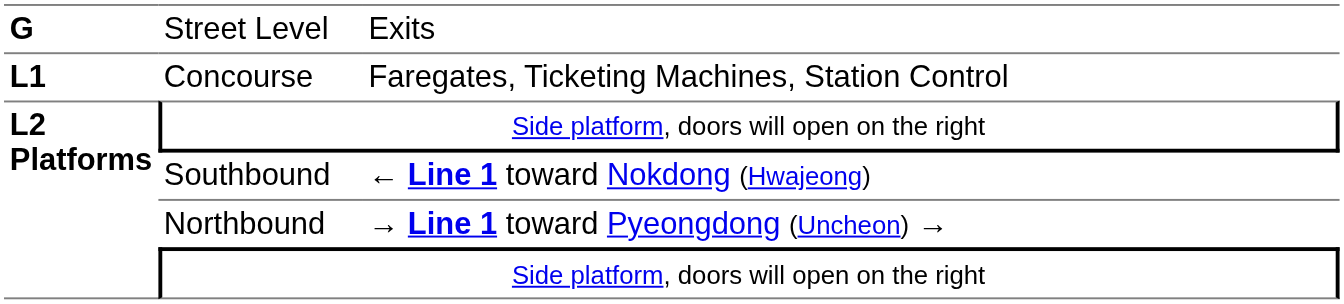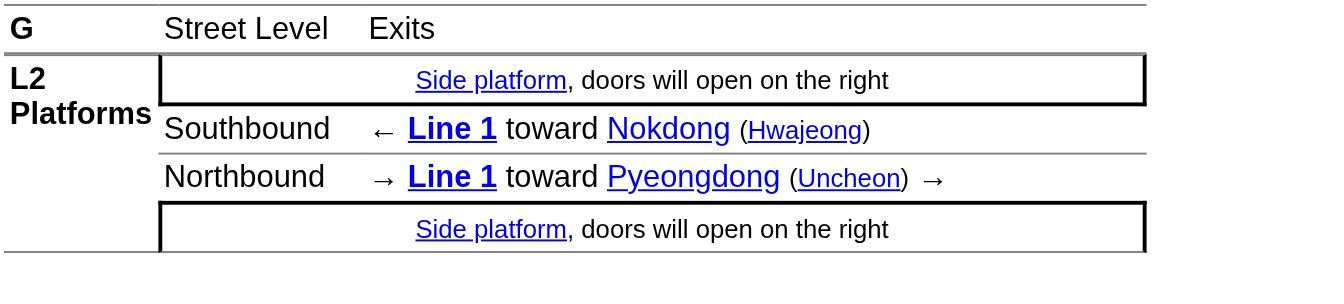 <table table border=0 cellspacing=0 cellpadding=3>
 <tr>
 <td style="border-top:solid 1px gray;border-bottom:solid 1px gray;" width=50 valign=top><strong>G</strong></td>
 <td style="border-top:solid 1px gray;border-bottom:solid 1px gray;" width=100 valign=top>Street Level</td>
 <td style="border-top:solid 1px gray;border-bottom:solid 1px gray;" width=400 valign=top>Exits</td>
-</tr>
-<tr>
-<td style="border-bottom:solid 0 gray;" width=50 valign=top><strong>L1</strong></td>
-<td style="border-bottom:solid 0 gray;" width=100 valign=top>Concourse</td>
-<td style="border-bottom:solid 0 gray;" width=500 valign=top>Faregates, Ticketing Machines, Station Control</td>
 </tr>
 <tr>
 <td style="border-top:solid 1px gray;border-bottom:solid 1px gray;" rowspan=4 valign=top><strong>L2<br>Platforms</strong></td>
 <td style="border-top:solid 1px gray;border-right:solid 2px black;border-left:solid 2px black;border-bottom:solid 2px black;text-align:center;" colspan=2><small><a href='#'>Side platform</a>, doors will open on the right</small></td>
 </tr>
 <tr>
 <td style="border-bottom:solid 1px gray;">Southbound</td>
 <td style="border-bottom:solid 1px gray;">← <a href='#'><span><span><strong>Line 1</strong></span></span></a> toward <a href='#'>Nokdong</a> <small>(<a href='#'>Hwajeong</a>)</small></td>
 </tr>
 <tr>
 <td>Northbound</td>
 <td><span>→</span> <a href='#'><span><span><strong>Line 1</strong></span></span></a> toward <a href='#'>Pyeongdong</a> <small>(<a href='#'>Uncheon</a>)</small> →</td>
 </tr>
 <tr>
 <td style="border-top:solid 2px black;border-right:solid 2px black;border-left:solid 2px black;border-bottom:solid 1px gray;text-align:center;" colspan=2><small><a href='#'>Side platform</a>, doors will open on the right</small></td>
 </tr>
 </table>
